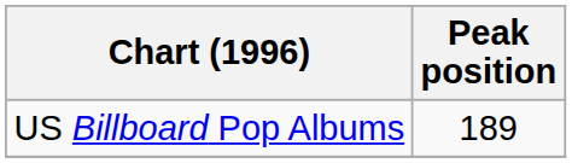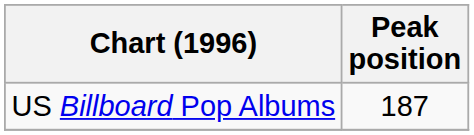 <table class="wikitable sortable">
 <tr>
 <th>Chart (1996)</th>
 <th>Peak<br>position</th>
 </tr>
 <tr>
 <td>US <a href='#'><em>Billboard</em> Pop Albums</a></td>
-<td align=center>189</td>
+<td align=center>187</td>
 </tr>
 <tr>
 </tr>
 </table>
